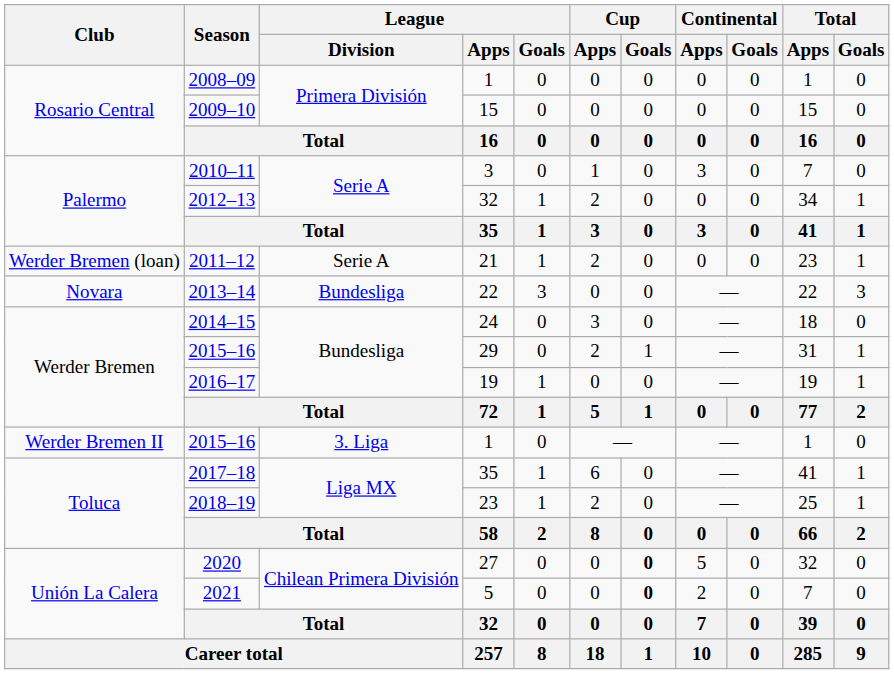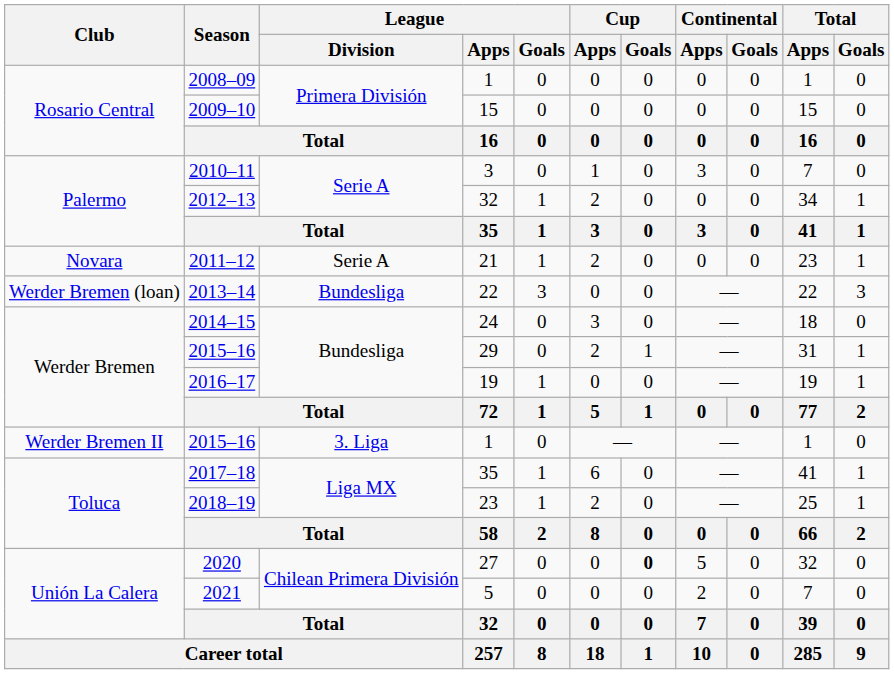 <table class="wikitable" style="text-align:center">
 <tr>
 <th rowspan="2">Club</th>
 <th rowspan="2">Season</th>
 <th colspan="3">League</th>
 <th colspan="2">Cup</th>
 <th colspan="2">Continental</th>
 <th colspan="2">Total</th>
 </tr>
 <tr>
 <th>Division</th>
 <th>Apps</th>
 <th>Goals</th>
 <th>Apps</th>
 <th>Goals</th>
 <th>Apps</th>
 <th>Goals</th>
 <th>Apps</th>
 <th>Goals</th>
 </tr>
 <tr>
 <td rowspan="3"><a href='#'>Rosario Central</a></td>
 <td><a href='#'>2008–09</a></td>
 <td rowspan="2"><a href='#'>Primera División</a></td>
 <td>1</td>
 <td>0</td>
 <td>0</td>
 <td>0</td>
 <td>0</td>
 <td>0</td>
 <td>1</td>
 <td>0</td>
 </tr>
 <tr>
 <td><a href='#'>2009–10</a></td>
 <td>15</td>
 <td>0</td>
 <td>0</td>
 <td>0</td>
 <td>0</td>
 <td>0</td>
 <td>15</td>
 <td>0</td>
 </tr>
 <tr>
 <th colspan="2">Total</th>
 <th>16</th>
 <th>0</th>
 <th>0</th>
 <th>0</th>
 <th>0</th>
 <th>0</th>
 <th>16</th>
 <th>0</th>
 </tr>
 <tr>
 <td rowspan="3"><a href='#'>Palermo</a></td>
 <td><a href='#'>2010–11</a></td>
 <td rowspan="2"><a href='#'>Serie A</a></td>
 <td>3</td>
 <td>0</td>
 <td>1</td>
 <td>0</td>
 <td>3</td>
 <td>0</td>
 <td>7</td>
 <td>0</td>
 </tr>
 <tr>
 <td><a href='#'>2012–13</a></td>
 <td>32</td>
 <td>1</td>
 <td>2</td>
 <td>0</td>
 <td>0</td>
 <td>0</td>
 <td>34</td>
 <td>1</td>
 </tr>
 <tr>
 <th colspan="2">Total</th>
 <th>35</th>
 <th>1</th>
 <th>3</th>
 <th>0</th>
 <th>3</th>
 <th>0</th>
 <th>41</th>
 <th>1</th>
 </tr>
 <tr>
-<td><a href='#'>Werder Bremen</a> (loan)</td>
+<td><a href='#'>Novara</a></td>
 <td><a href='#'>2011–12</a></td>
 <td>Serie A</td>
 <td>21</td>
 <td>1</td>
 <td>2</td>
 <td>0</td>
 <td>0</td>
 <td>0</td>
 <td>23</td>
 <td>1</td>
 </tr>
 <tr>
-<td><a href='#'>Novara</a></td>
+<td><a href='#'>Werder Bremen</a> (loan)</td>
 <td><a href='#'>2013–14</a></td>
 <td><a href='#'>Bundesliga</a></td>
 <td>22</td>
 <td>3</td>
 <td>0</td>
 <td>0</td>
 <td colspan="2">—</td>
 <td>22</td>
 <td>3</td>
 </tr>
 <tr>
 <td rowspan="4">Werder Bremen</td>
 <td><a href='#'>2014–15</a></td>
 <td rowspan="3">Bundesliga</td>
 <td>24</td>
 <td>0</td>
 <td>3</td>
 <td>0</td>
 <td colspan="2">—</td>
 <td>18</td>
 <td>0</td>
 </tr>
 <tr>
 <td><a href='#'>2015–16</a></td>
 <td>29</td>
 <td>0</td>
 <td>2</td>
 <td>1</td>
 <td colspan="2">—</td>
 <td>31</td>
 <td>1</td>
 </tr>
 <tr>
 <td><a href='#'>2016–17</a></td>
 <td>19</td>
 <td>1</td>
 <td>0</td>
 <td>0</td>
 <td colspan="2">—</td>
 <td>19</td>
 <td>1</td>
 </tr>
 <tr>
 <th colspan="2">Total</th>
 <th>72</th>
 <th>1</th>
 <th>5</th>
 <th>1</th>
 <th>0</th>
 <th>0</th>
 <th>77</th>
 <th>2</th>
 </tr>
 <tr>
 <td><a href='#'>Werder Bremen II</a></td>
 <td><a href='#'>2015–16</a></td>
 <td><a href='#'>3. Liga</a></td>
 <td>1</td>
 <td>0</td>
 <td colspan="2">—</td>
 <td colspan="2">—</td>
 <td>1</td>
 <td>0</td>
 </tr>
 <tr>
 <td rowspan="3"><a href='#'>Toluca</a></td>
 <td><a href='#'>2017–18</a></td>
 <td rowspan="2"><a href='#'>Liga MX</a></td>
 <td>35</td>
 <td>1</td>
 <td>6</td>
 <td>0</td>
 <td colspan="2">—</td>
 <td>41</td>
 <td>1</td>
 </tr>
 <tr>
 <td><a href='#'>2018–19</a></td>
 <td>23</td>
 <td>1</td>
 <td>2</td>
 <td>0</td>
 <td colspan="2">—</td>
 <td>25</td>
 <td>1</td>
 </tr>
 <tr>
 <th colspan="2">Total</th>
 <th>58</th>
 <th>2</th>
 <th>8</th>
 <th>0</th>
 <th>0</th>
 <th>0</th>
 <th>66</th>
 <th>2</th>
 </tr>
 <tr>
 <td rowspan="3"><a href='#'>Unión La Calera</a></td>
 <td><a href='#'>2020</a></td>
 <td rowspan="2"><a href='#'>Chilean Primera División</a></td>
 <td>27</td>
 <td>0</td>
 <td>0</td>
 <td><strong>0</strong></td>
 <td>5</td>
 <td>0</td>
 <td>32</td>
 <td>0</td>
 </tr>
 <tr>
 <td><a href='#'>2021</a></td>
 <td>5</td>
 <td>0</td>
 <td>0</td>
-<td><strong>0</strong></td>
+<td>0</td>
 <td>2</td>
 <td>0</td>
 <td>7</td>
 <td>0</td>
 </tr>
 <tr>
 <th colspan="2">Total</th>
 <th>32</th>
 <th>0</th>
 <th>0</th>
 <th>0</th>
 <th>7</th>
 <th>0</th>
 <th>39</th>
 <th>0</th>
 </tr>
 <tr>
 <th colspan="3">Career total</th>
 <th>257</th>
 <th>8</th>
 <th>18</th>
 <th>1</th>
 <th>10</th>
 <th>0</th>
 <th>285</th>
 <th>9</th>
 </tr>
 </table>
